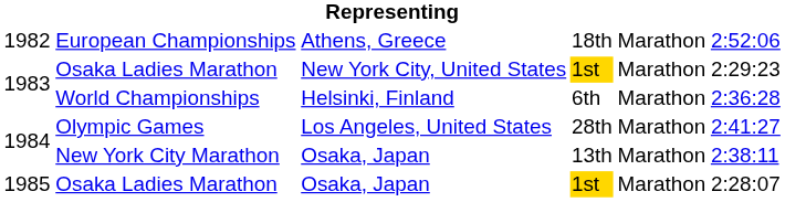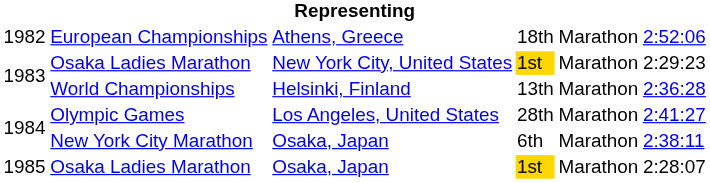 <table>
 <tr>
 <th colspan="6">Representing </th>
 </tr>
 <tr>
 <td>1982</td>
 <td><a href='#'>European Championships</a></td>
 <td><a href='#'>Athens, Greece</a></td>
 <td>18th</td>
 <td>Marathon</td>
 <td><a href='#'>2:52:06</a></td>
 </tr>
 <tr>
 <td rowspan=2>1983</td>
 <td><a href='#'>Osaka Ladies Marathon</a></td>
 <td><a href='#'>New York City, United States</a></td>
 <td style="background:gold;">1st</td>
 <td>Marathon</td>
 <td>2:29:23</td>
 </tr>
 <tr>
 <td><a href='#'>World Championships</a></td>
 <td><a href='#'>Helsinki, Finland</a></td>
-<td>6th</td>
+<td>13th</td>
 <td>Marathon</td>
 <td><a href='#'>2:36:28</a></td>
 </tr>
 <tr>
 <td rowspan=2>1984</td>
 <td><a href='#'>Olympic Games</a></td>
 <td><a href='#'>Los Angeles, United States</a></td>
 <td>28th</td>
 <td>Marathon</td>
 <td><a href='#'>2:41:27</a></td>
 </tr>
 <tr>
 <td><a href='#'>New York City Marathon</a></td>
 <td><a href='#'>Osaka, Japan</a></td>
-<td>13th</td>
+<td>6th</td>
 <td>Marathon</td>
 <td><a href='#'>2:38:11</a></td>
 </tr>
 <tr>
 <td>1985</td>
 <td><a href='#'>Osaka Ladies Marathon</a></td>
 <td><a href='#'>Osaka, Japan</a></td>
 <td style="background:gold;">1st</td>
 <td>Marathon</td>
 <td>2:28:07</td>
 </tr>
 </table>
